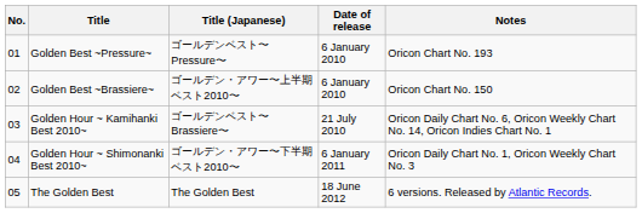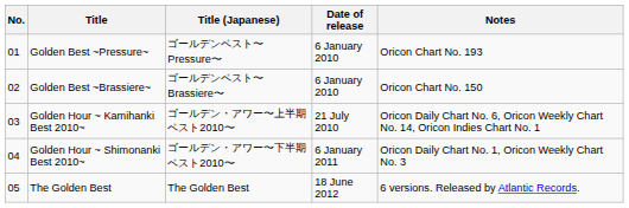 <table class="wikitable" style="font-size: 95%;">
 <tr>
 <th>No.</th>
 <th>Title</th>
 <th>Title (Japanese)</th>
 <th>Date of release</th>
 <th>Notes</th>
 </tr>
 <tr>
 <td>01</td>
 <td>Golden Best ~Pressure~</td>
 <td>ゴールデンベスト〜Pressure〜</td>
 <td>6 January 2010</td>
 <td>Oricon Chart No. 193</td>
 </tr>
 <tr>
 <td>02</td>
 <td>Golden Best ~Brassiere~</td>
-<td>ゴールデン・アワー〜上半期ベスト2010〜</td>
+<td>ゴールデンベスト〜Brassiere〜</td>
 <td>6 January 2010</td>
 <td>Oricon Chart No. 150</td>
 </tr>
 <tr>
 <td>03</td>
 <td>Golden Hour ~ Kamihanki Best 2010~</td>
-<td>ゴールデンベスト〜Brassiere〜</td>
+<td>ゴールデン・アワー〜上半期ベスト2010〜</td>
 <td>21 July 2010</td>
 <td>Oricon Daily Chart No. 6, Oricon Weekly Chart No. 14, Oricon Indies Chart No. 1</td>
 </tr>
 <tr>
 <td>04</td>
 <td>Golden Hour ~ Shimonanki Best 2010~</td>
 <td>ゴールデン・アワー〜下半期ベスト2010〜</td>
 <td>6 January 2011</td>
 <td>Oricon Daily Chart No. 1, Oricon Weekly Chart No. 3</td>
 </tr>
 <tr>
 <td>05</td>
 <td>The Golden Best</td>
 <td>The Golden Best</td>
 <td>18 June 2012</td>
 <td>6 versions. Released by <a href='#'>Atlantic Records</a>.</td>
 </tr>
 </table>
